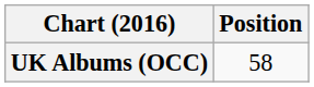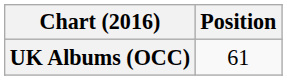 <table class="wikitable plainrowheaders" style="text-align:center">
 <tr>
 <th scope="col">Chart (2016)</th>
 <th scope="col">Position</th>
 </tr>
 <tr>
 <th scope="row">UK Albums (OCC)</th>
-<td>58</td>
+<td>61</td>
 </tr>
 </table>
